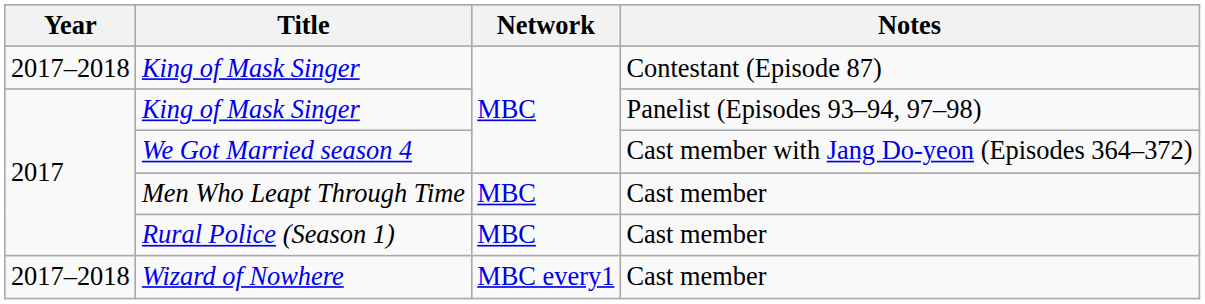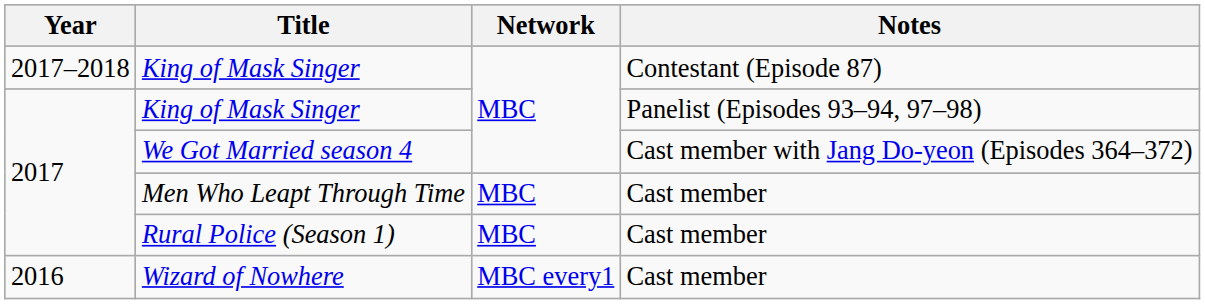 <table class="wikitable">
 <tr>
 <th>Year</th>
 <th>Title</th>
 <th>Network</th>
 <th>Notes</th>
 </tr>
 <tr>
 <td>2017–2018</td>
 <td><em><a href='#'>King of Mask Singer</a></em></td>
 <td rowspan="3"><a href='#'>MBC</a></td>
 <td>Contestant (Episode 87)</td>
 </tr>
 <tr>
 <td rowspan="4">2017</td>
 <td><em><a href='#'>King of Mask Singer</a></em></td>
 <td>Panelist (Episodes 93–94, 97–98)</td>
 </tr>
 <tr>
 <td><em><a href='#'>We Got Married season 4</a></em></td>
 <td>Cast member with <a href='#'>Jang Do-yeon</a> (Episodes 364–372)</td>
 </tr>
 <tr>
 <td><em>Men Who Leapt Through Time</em></td>
 <td><a href='#'>MBC</a></td>
 <td>Cast member</td>
 </tr>
 <tr>
 <td><em><a href='#'>Rural Police</a> (Season 1)</em></td>
 <td><a href='#'>MBC</a></td>
 <td>Cast member</td>
 </tr>
 <tr>
-<td>2017–2018</td>
+<td>2016</td>
 <td><em><a href='#'>Wizard of Nowhere</a></em></td>
 <td><a href='#'>MBC every1</a></td>
 <td>Cast member</td>
 </tr>
 </table>
